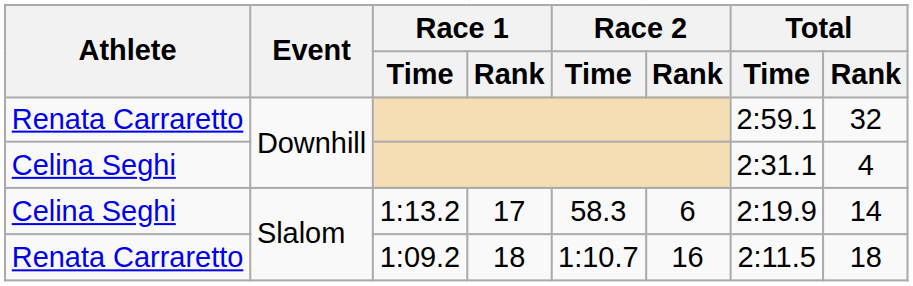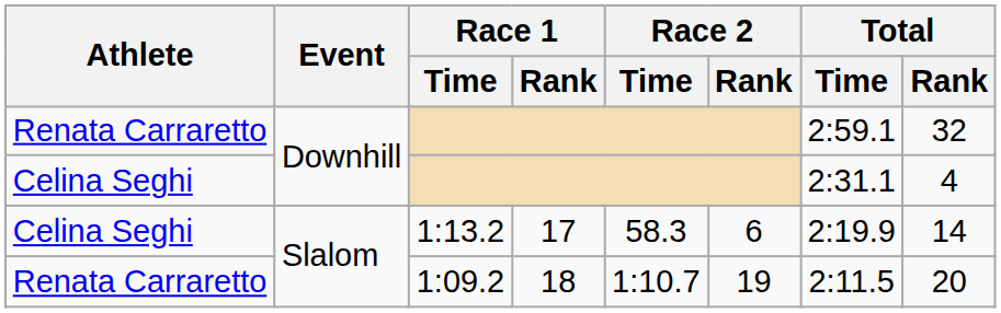 <table class="wikitable" style="font-size:90%">
 <tr>
 <th rowspan="2">Athlete</th>
 <th rowspan="2">Event</th>
 <th colspan="2">Race 1</th>
 <th colspan="2">Race 2</th>
 <th colspan="2">Total</th>
 </tr>
 <tr>
 <th>Time</th>
 <th>Rank</th>
 <th>Time</th>
 <th>Rank</th>
 <th>Time</th>
 <th>Rank</th>
 </tr>
 <tr>
 <td><a href='#'>Renata Carraretto</a></td>
 <td rowspan="2">Downhill</td>
 <td colspan="4" bgcolor="wheat"></td>
 <td align="center">2:59.1</td>
 <td align="center">32</td>
 </tr>
 <tr>
 <td><a href='#'>Celina Seghi</a></td>
 <td colspan="4" bgcolor="wheat"></td>
 <td align="center">2:31.1</td>
 <td align="center">4</td>
 </tr>
 <tr>
 <td><a href='#'>Celina Seghi</a></td>
 <td rowspan="2">Slalom</td>
 <td align="center">1:13.2</td>
 <td align="center">17</td>
 <td align="center">58.3</td>
 <td align="center">6</td>
 <td align="center">2:19.9</td>
 <td align="center">14</td>
 </tr>
 <tr>
 <td><a href='#'>Renata Carraretto</a></td>
 <td align="center">1:09.2</td>
 <td align="center">18</td>
 <td align="center">1:10.7</td>
-<td align="center">16</td>
+<td align="center">19</td>
 <td align="center">2:11.5</td>
-<td align="center">18</td>
+<td align="center">20</td>
 </tr>
 </table>
